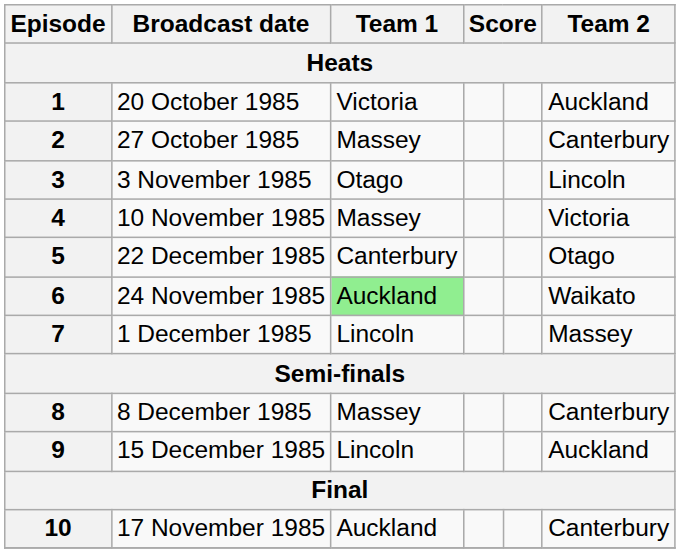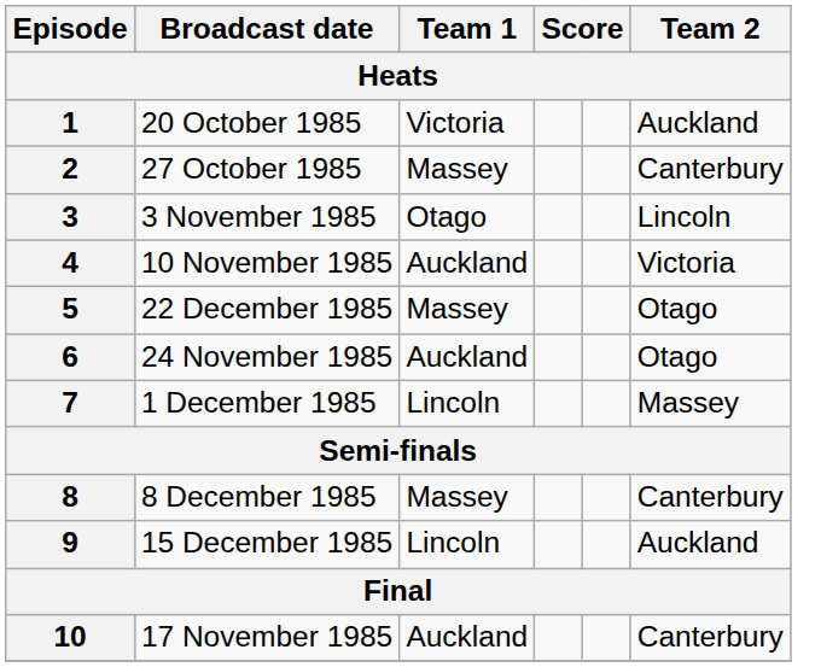 <table class="wikitable">
 <tr>
 <th>Episode</th>
 <th>Broadcast date</th>
 <th>Team 1</th>
 <th colspan=2>Score</th>
 <th>Team 2</th>
 </tr>
 <tr>
 <th colspan=6>Heats</th>
 </tr>
 <tr>
 <th>1</th>
 <td>20 October 1985</td>
 <td>Victoria</td>
 <td></td>
 <td></td>
 <td>Auckland</td>
 </tr>
 <tr>
 <th>2</th>
 <td>27 October 1985</td>
 <td>Massey</td>
 <td></td>
 <td></td>
 <td>Canterbury</td>
 </tr>
 <tr>
 <th>3</th>
 <td>3 November 1985</td>
 <td>Otago</td>
 <td></td>
 <td></td>
 <td>Lincoln</td>
 </tr>
 <tr>
 <th>4</th>
 <td>10 November 1985</td>
-<td>Massey</td>
+<td>Auckland</td>
 <td></td>
 <td></td>
 <td>Victoria</td>
 </tr>
 <tr>
 <th>5</th>
 <td>22 December 1985</td>
-<td>Canterbury</td>
+<td>Massey</td>
 <td></td>
 <td></td>
 <td>Otago</td>
 </tr>
 <tr>
 <th>6</th>
 <td>24 November 1985</td>
-<td style="background: lightgreen;">Auckland</td>
+<td>Auckland</td>
 <td></td>
 <td></td>
-<td>Waikato</td>
+<td>Otago</td>
 </tr>
 <tr>
 <th>7</th>
 <td>1 December 1985</td>
 <td>Lincoln</td>
 <td></td>
 <td></td>
 <td>Massey</td>
 </tr>
 <tr>
 <th colspan=6>Semi-finals</th>
 </tr>
 <tr>
 <th>8</th>
 <td>8 December 1985</td>
 <td>Massey</td>
 <td></td>
 <td></td>
 <td>Canterbury</td>
 </tr>
 <tr>
 <th>9</th>
 <td>15 December 1985</td>
 <td>Lincoln</td>
 <td></td>
 <td></td>
 <td>Auckland</td>
 </tr>
 <tr>
 <th colspan=6>Final</th>
 </tr>
 <tr>
 <th>10</th>
 <td>17 November 1985</td>
 <td>Auckland</td>
 <td></td>
 <td></td>
 <td>Canterbury</td>
 </tr>
 <tr>
 </tr>
 </table>
